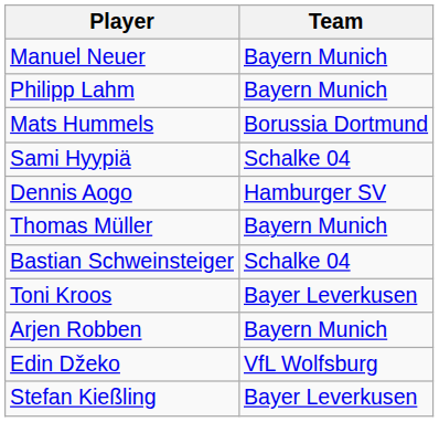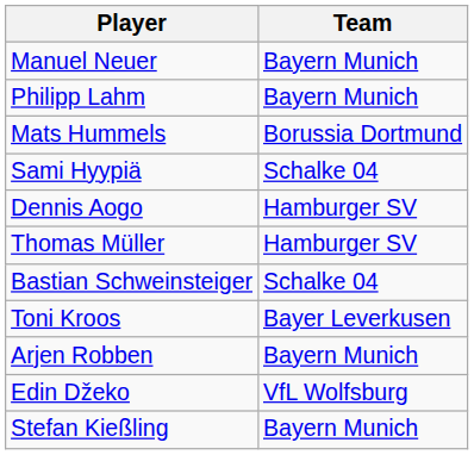 <table class="wikitable">
 <tr>
 <th>Player</th>
 <th>Team</th>
 </tr>
 <tr>
 <td> <a href='#'>Manuel Neuer</a></td>
 <td><a href='#'>Bayern Munich</a></td>
 </tr>
 <tr>
 <td> <a href='#'>Philipp Lahm</a></td>
 <td><a href='#'>Bayern Munich</a></td>
 </tr>
 <tr>
 <td> <a href='#'>Mats Hummels</a></td>
 <td><a href='#'>Borussia Dortmund</a></td>
 </tr>
 <tr>
 <td> <a href='#'>Sami Hyypiä</a></td>
 <td><a href='#'>Schalke 04</a></td>
 </tr>
 <tr>
 <td> <a href='#'>Dennis Aogo</a></td>
 <td><a href='#'>Hamburger SV</a></td>
 </tr>
 <tr>
 <td> <a href='#'>Thomas Müller</a></td>
-<td><a href='#'>Bayern Munich</a></td>
+<td><a href='#'>Hamburger SV</a></td>
 </tr>
 <tr>
 <td> <a href='#'>Bastian Schweinsteiger</a></td>
 <td><a href='#'>Schalke 04</a></td>
 </tr>
 <tr>
 <td> <a href='#'>Toni Kroos</a></td>
 <td><a href='#'>Bayer Leverkusen</a></td>
 </tr>
 <tr>
 <td> <a href='#'>Arjen Robben</a></td>
 <td><a href='#'>Bayern Munich</a></td>
 </tr>
 <tr>
 <td> <a href='#'>Edin Džeko</a></td>
 <td><a href='#'>VfL Wolfsburg</a></td>
 </tr>
 <tr>
 <td> <a href='#'>Stefan Kießling</a></td>
-<td><a href='#'>Bayer Leverkusen</a></td>
+<td><a href='#'>Bayern Munich</a></td>
 </tr>
 </table>
